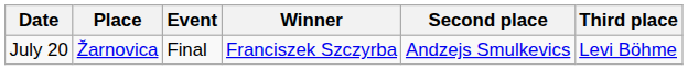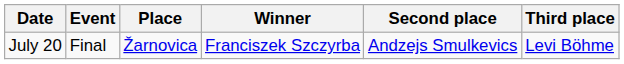 <table class=wikitable style="font-size:14px">
 <tr>
 <th>Date</th>
+<th>Event</th>
 <th>Place</th>
-<th>Event</th>
 <th>Winner</th>
 <th>Second place</th>
 <th>Third place</th>
 </tr>
 <tr>
 <td>July 20</td>
+<td>Final</td>
 <td> <a href='#'>Žarnovica</a></td>
-<td>Final</td>
 <td> <a href='#'>Franciszek Szczyrba</a></td>
 <td> <a href='#'>Andzejs Smulkevics</a></td>
 <td> <a href='#'>Levi Böhme</a></td>
 </tr>
 </table>
